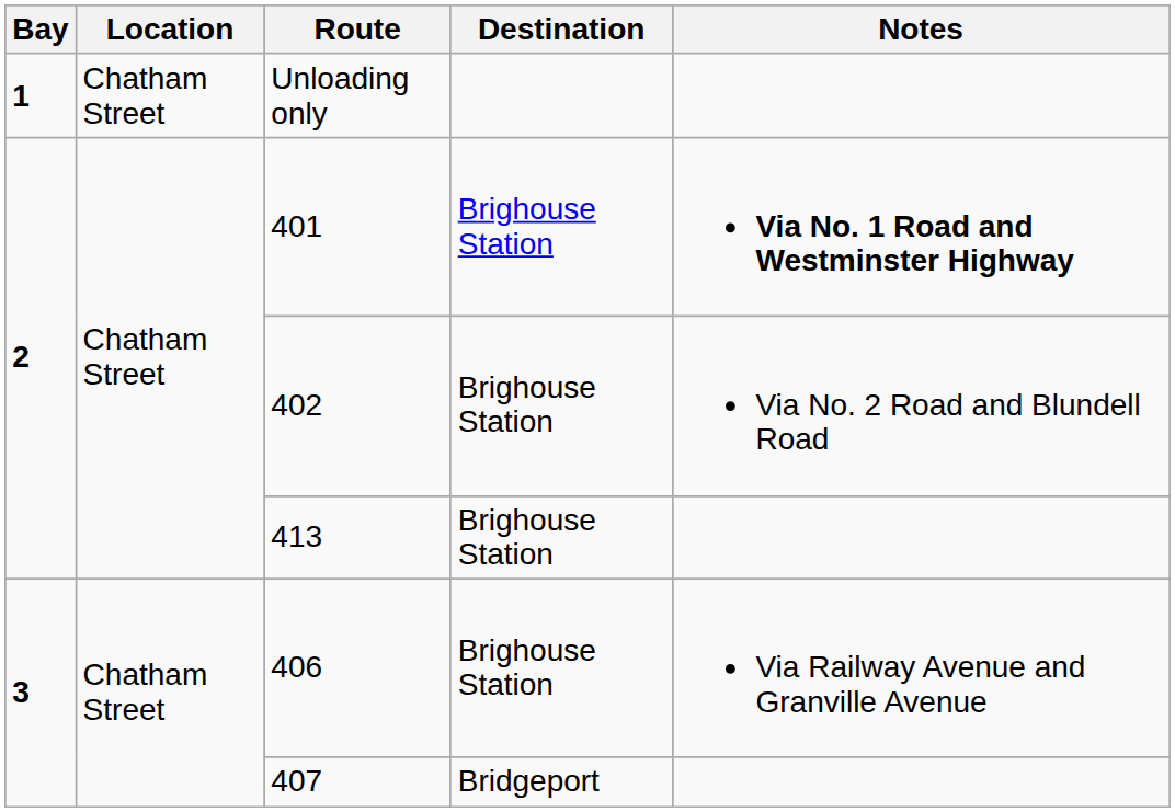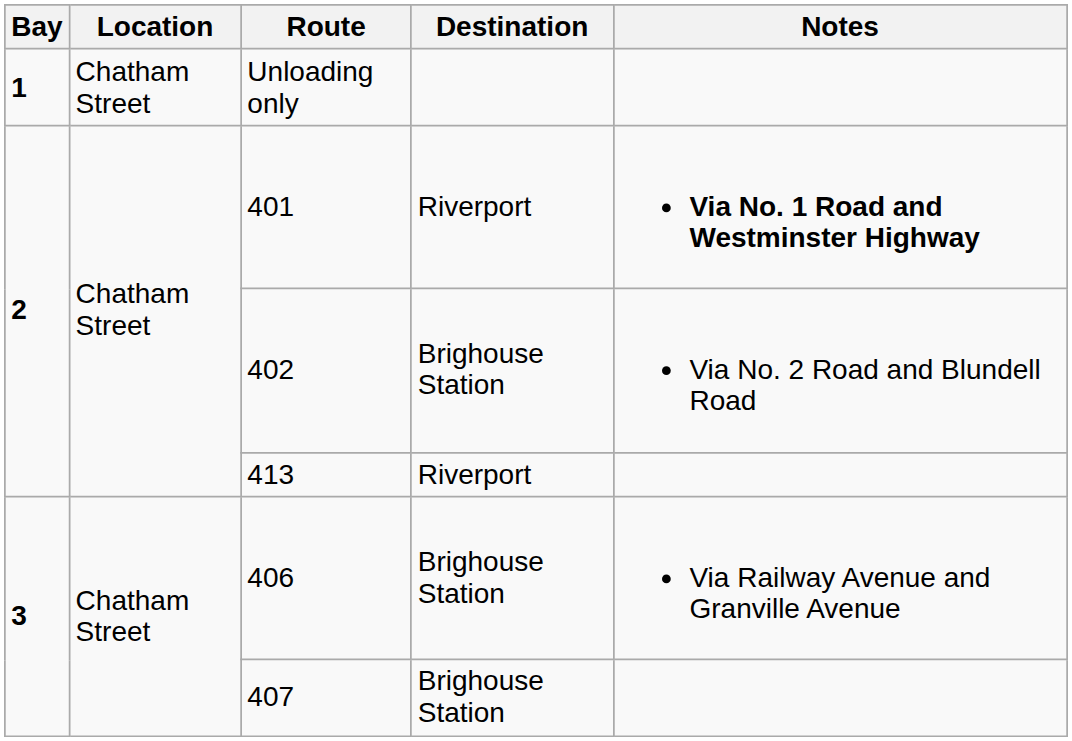 <table class="wikitable">
 <tr>
 <th>Bay</th>
 <th>Location</th>
 <th>Route</th>
 <th>Destination</th>
 <th>Notes</th>
 </tr>
 <tr>
 <td><strong>1</strong></td>
 <td>Chatham Street<br></td>
 <td>Unloading only</td>
 <td></td>
 <td></td>
 </tr>
 <tr>
 <td rowspan="3"><strong>2</strong></td>
 <td rowspan="3">Chatham Street<br></td>
 <td>401</td>
-<td><a href='#'>Brighouse Station</a></td>
+<td>Riverport</td>
 <td><strong><br><ul><li>Via No. 1 Road and Westminster Highway</li></ul></strong></td>
 </tr>
 <tr>
 <td>402</td>
 <td>Brighouse Station</td>
 <td><br><ul><li>Via No. 2 Road and Blundell Road</li></ul></td>
 </tr>
 <tr>
 <td>413</td>
-<td>Brighouse Station</td>
+<td>Riverport</td>
 <td></td>
 </tr>
 <tr>
 <td rowspan="2"><strong>3</strong></td>
 <td rowspan="2">Chatham Street<br></td>
 <td>406</td>
 <td>Brighouse Station</td>
 <td><br><ul><li>Via Railway Avenue and Granville Avenue</li></ul></td>
 </tr>
 <tr>
 <td>407</td>
-<td>Bridgeport</td>
+<td>Brighouse Station</td>
 <td></td>
 </tr>
 </table>
